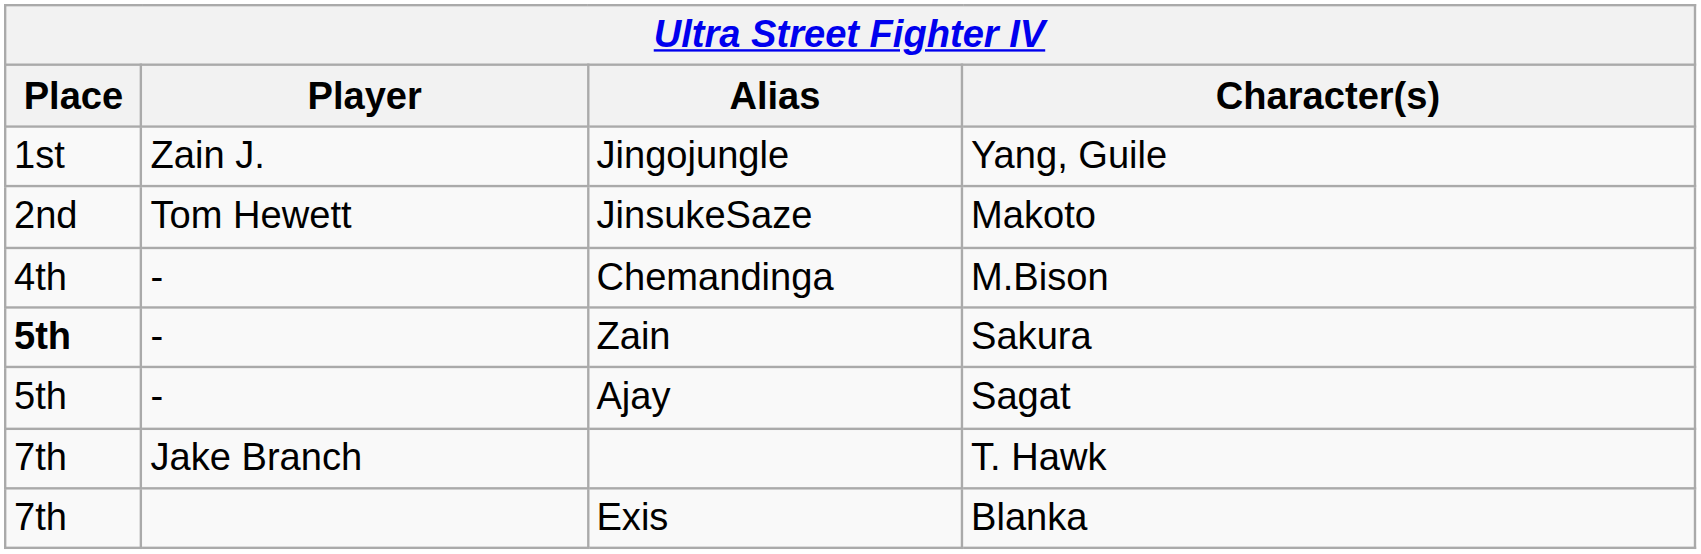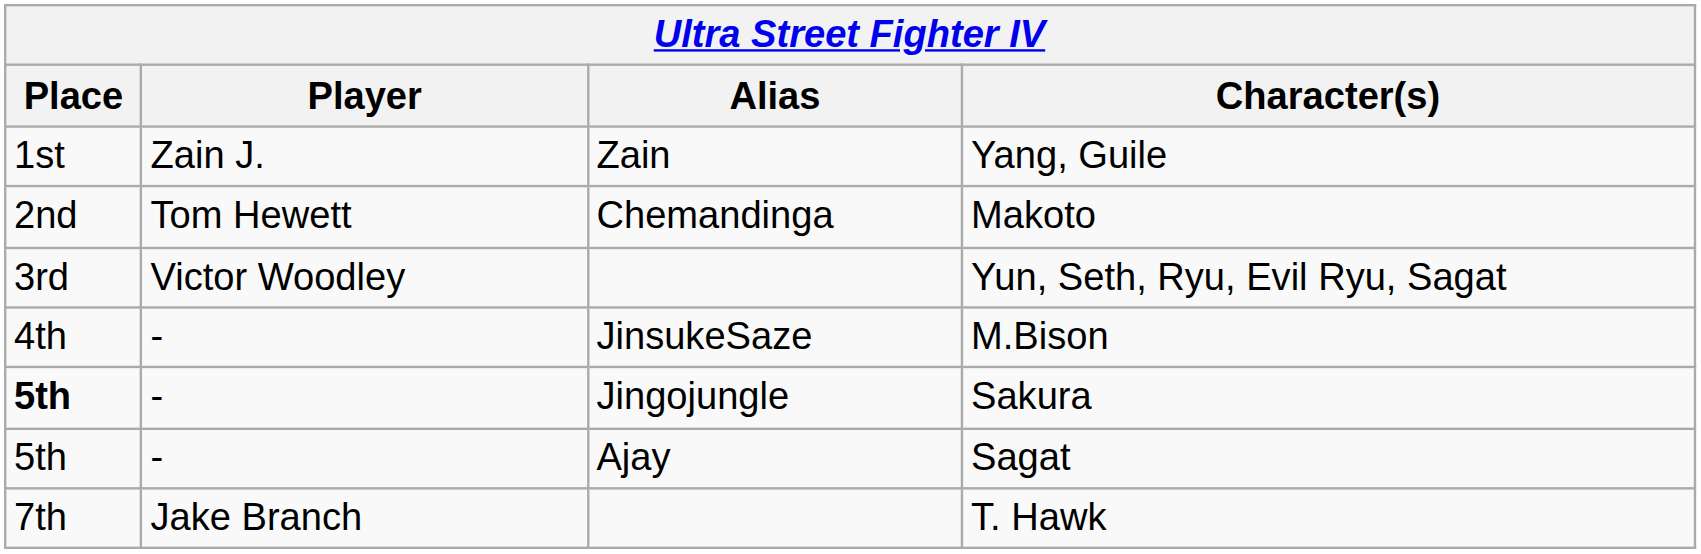 <table class="wikitable">
 <tr>
 <th colspan="4"><strong><em><a href='#'>Ultra Street Fighter IV</a></em></strong> </th>
 </tr>
 <tr>
 <th style="width:50px;">Place</th>
 <th style="width:180px;">Player</th>
 <th style="width:150px;">Alias</th>
 <th style="width:300px;">Character(s)</th>
 </tr>
 <tr>
 <td>1st</td>
 <td> Zain J.</td>
-<td>Jingojungle</td>
+<td>Zain</td>
 <td>Yang, Guile</td>
 </tr>
 <tr>
 <td>2nd</td>
 <td> Tom Hewett</td>
-<td>JinsukeSaze</td>
+<td>Chemandinga</td>
 <td>Makoto</td>
+</tr>
+<tr>
+<td>3rd</td>
+<td> Victor Woodley</td>
+<td></td>
+<td>Yun, Seth, Ryu, Evil Ryu, Sagat</td>
 </tr>
 <tr>
 <td>4th</td>
 <td> -</td>
-<td>Chemandinga</td>
+<td>JinsukeSaze</td>
 <td>M.Bison</td>
 </tr>
 <tr>
 <td><strong>5th</strong></td>
 <td> -</td>
-<td>Zain</td>
+<td>Jingojungle</td>
 <td>Sakura</td>
 </tr>
 <tr>
 <td>5th</td>
 <td> -</td>
 <td>Ajay</td>
 <td>Sagat</td>
 </tr>
 <tr>
 <td>7th</td>
 <td> Jake Branch</td>
 <td></td>
 <td>T. Hawk</td>
 </tr>
-<tr>
-<td>7th</td>
-<td></td>
-<td>Exis</td>
-<td>Blanka</td>
-</tr>
 </table>
